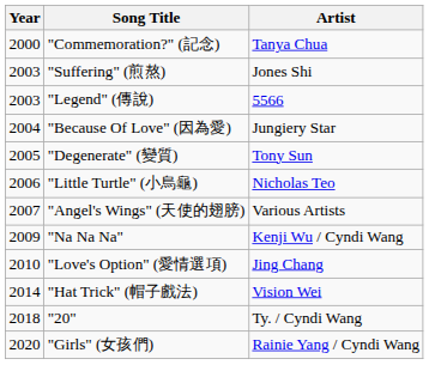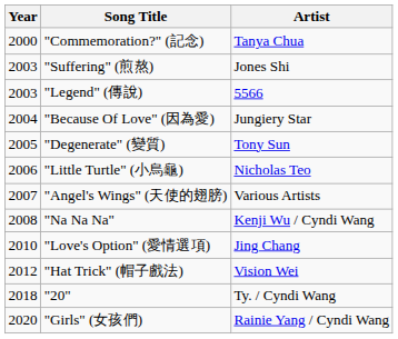 <table class="wikitable">
 <tr>
 <th>Year</th>
 <th>Song Title</th>
 <th>Artist</th>
 </tr>
 <tr>
 <td>2000</td>
 <td>"Commemoration?" (記念)</td>
 <td><a href='#'>Tanya Chua</a></td>
 </tr>
 <tr>
 <td>2003</td>
 <td>"Suffering" (煎熬)</td>
 <td>Jones Shi</td>
 </tr>
 <tr>
 <td>2003</td>
 <td>"Legend" (傳說)</td>
 <td><a href='#'>5566</a></td>
 </tr>
 <tr>
 <td>2004</td>
 <td>"Because Of Love" (因為愛)</td>
 <td>Jungiery Star</td>
 </tr>
 <tr>
 <td>2005</td>
 <td>"Degenerate" (變質)</td>
 <td><a href='#'>Tony Sun</a></td>
 </tr>
 <tr>
 <td>2006</td>
 <td>"Little Turtle" (小烏龜)</td>
 <td><a href='#'>Nicholas Teo</a></td>
 </tr>
 <tr>
 <td>2007</td>
 <td>"Angel's Wings" (天使的翅膀)</td>
 <td>Various Artists</td>
 </tr>
 <tr>
-<td>2009</td>
+<td>2008</td>
 <td>"Na Na Na"</td>
 <td><a href='#'>Kenji Wu</a> / Cyndi Wang</td>
 </tr>
 <tr>
 <td>2010</td>
 <td>"Love's Option" (愛情選項)</td>
 <td><a href='#'>Jing Chang</a></td>
 </tr>
 <tr>
-<td>2014</td>
+<td>2012</td>
 <td>"Hat Trick" (帽子戲法)</td>
 <td><a href='#'>Vision Wei</a></td>
 </tr>
 <tr>
 <td>2018</td>
 <td>"20"</td>
 <td>Ty. / Cyndi Wang</td>
 </tr>
 <tr>
 <td>2020</td>
 <td>"Girls" (女孩們)</td>
 <td><a href='#'>Rainie Yang</a> / Cyndi Wang</td>
 </tr>
 </table>
